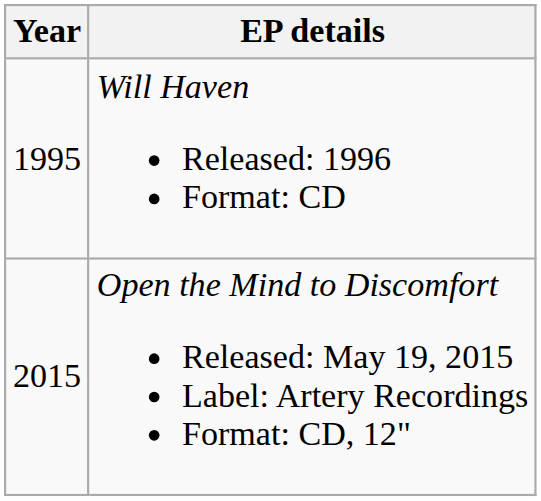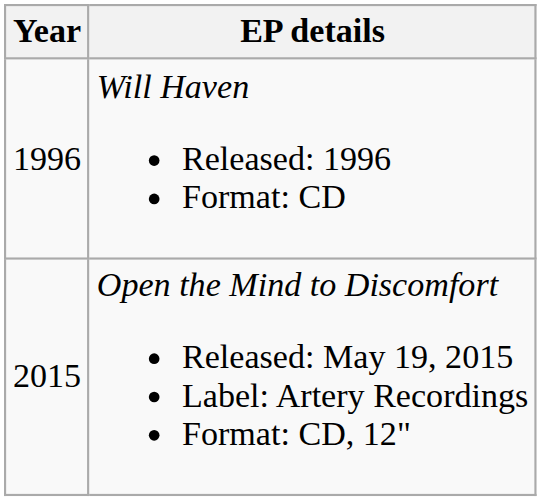 <table class="wikitable">
 <tr>
 <th>Year</th>
 <th>EP details</th>
 </tr>
 <tr>
-<td>1995</td>
+<td>1996</td>
 <td align="left"><em>Will Haven</em><br><ul><li>Released: 1996</li><li>Format: CD</li></ul></td>
 </tr>
 <tr>
 <td>2015</td>
 <td align="left"><em>Open the Mind to Discomfort</em><br><ul><li>Released: May 19, 2015</li><li>Label: Artery Recordings</li><li>Format: CD, 12"</li></ul></td>
 </tr>
 </table>
